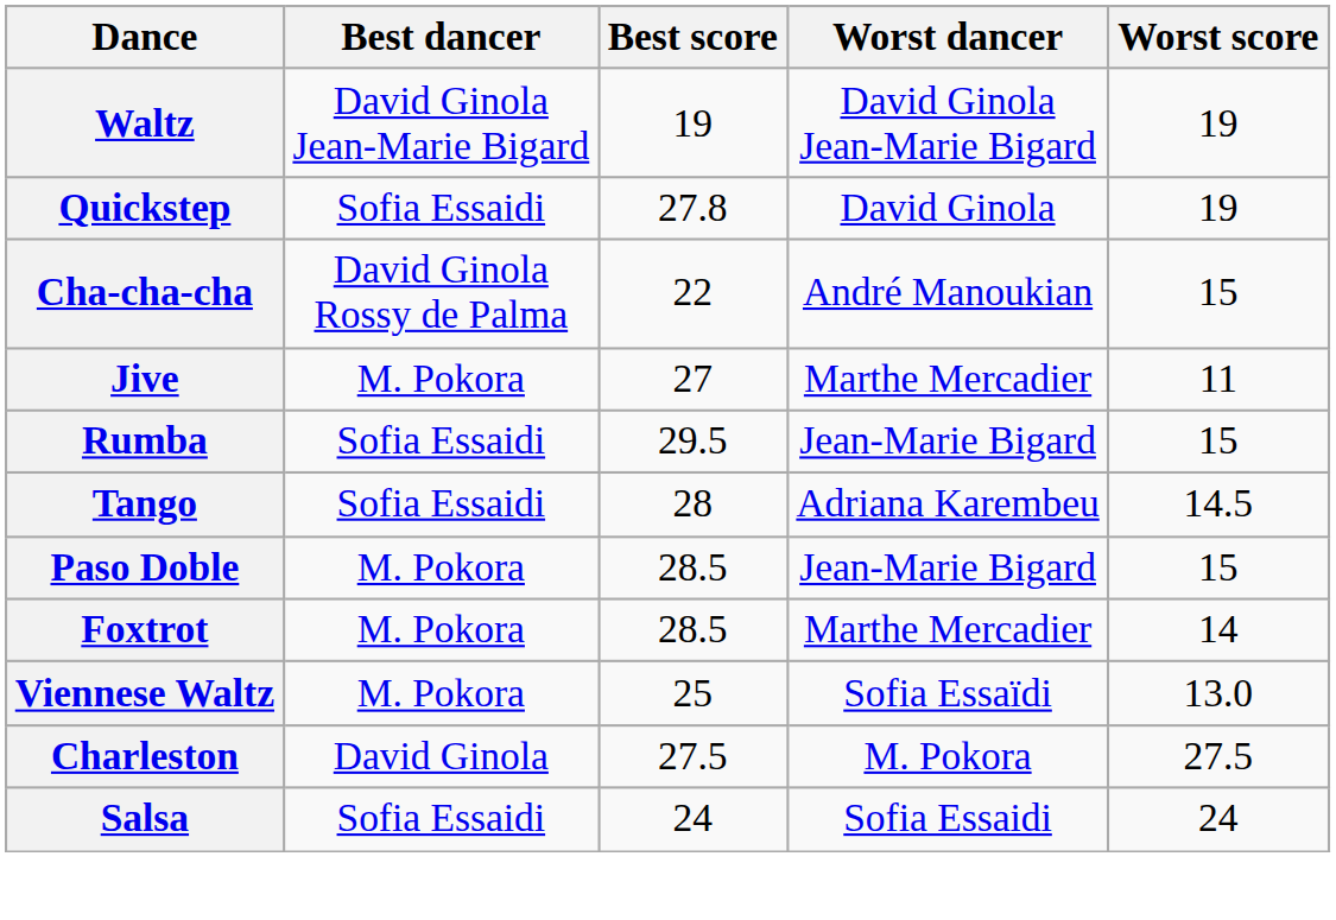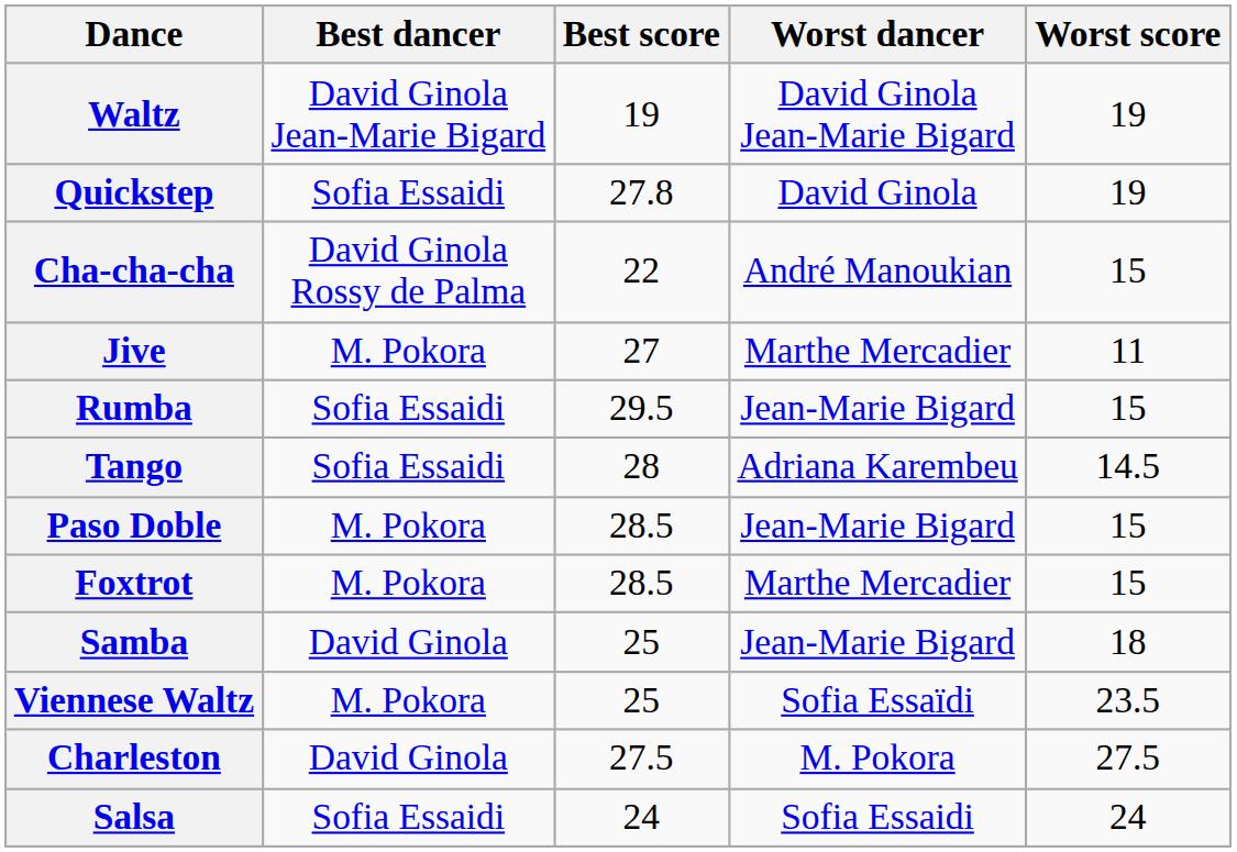 <table class="wikitable sortable" style="text-align:center;">
 <tr>
 <th>Dance</th>
 <th class="sortable">Best dancer</th>
 <th>Best score</th>
 <th class="sortable">Worst dancer</th>
 <th>Worst score</th>
 </tr>
 <tr>
 <th><a href='#'>Waltz</a></th>
 <td><a href='#'>David Ginola</a><br><a href='#'>Jean-Marie Bigard</a></td>
 <td>19</td>
 <td><a href='#'>David Ginola</a><br><a href='#'>Jean-Marie Bigard</a></td>
 <td>19</td>
 </tr>
 <tr>
 <th><a href='#'>Quickstep</a></th>
 <td><a href='#'>Sofia Essaidi</a></td>
 <td>27.8</td>
 <td><a href='#'>David Ginola</a></td>
 <td>19</td>
 </tr>
 <tr>
 <th><a href='#'>Cha-cha-cha</a></th>
 <td><a href='#'>David Ginola</a><br><a href='#'>Rossy de Palma</a></td>
 <td>22</td>
 <td><a href='#'>André Manoukian</a></td>
 <td>15</td>
 </tr>
 <tr>
 <th><a href='#'>Jive</a></th>
 <td><a href='#'>M. Pokora</a></td>
 <td>27</td>
 <td><a href='#'>Marthe Mercadier</a></td>
 <td>11</td>
 </tr>
 <tr>
 <th><a href='#'>Rumba</a></th>
 <td><a href='#'>Sofia Essaidi</a></td>
 <td>29.5</td>
 <td><a href='#'>Jean-Marie Bigard</a></td>
 <td>15</td>
 </tr>
 <tr>
 <th><a href='#'>Tango</a></th>
 <td><a href='#'>Sofia Essaidi</a></td>
 <td>28</td>
 <td><a href='#'>Adriana Karembeu</a></td>
 <td>14.5</td>
 </tr>
 <tr>
 <th><a href='#'>Paso Doble</a></th>
 <td><a href='#'>M. Pokora</a></td>
 <td>28.5</td>
 <td><a href='#'>Jean-Marie Bigard</a></td>
 <td>15</td>
 </tr>
 <tr>
 <th><a href='#'>Foxtrot</a></th>
 <td><a href='#'>M. Pokora</a></td>
 <td>28.5</td>
 <td><a href='#'>Marthe Mercadier</a></td>
-<td>14</td>
+<td>15</td>
+</tr>
+<tr>
+<th><a href='#'>Samba</a></th>
+<td><a href='#'>David Ginola</a></td>
+<td>25</td>
+<td><a href='#'>Jean-Marie Bigard</a></td>
+<td>18</td>
 </tr>
 <tr>
 <th><a href='#'>Viennese Waltz</a></th>
 <td><a href='#'>M. Pokora</a></td>
 <td>25</td>
 <td><a href='#'>Sofia Essaïdi</a></td>
-<td>13.0</td>
+<td>23.5</td>
 </tr>
 <tr>
 <th><a href='#'>Charleston</a></th>
 <td><a href='#'>David Ginola</a></td>
 <td>27.5</td>
 <td><a href='#'>M. Pokora</a></td>
 <td>27.5</td>
 </tr>
 <tr>
 <th><a href='#'>Salsa</a></th>
 <td><a href='#'>Sofia Essaidi</a></td>
 <td>24</td>
 <td><a href='#'>Sofia Essaidi</a></td>
 <td>24</td>
 </tr>
 <tr>
 </tr>
 </table>
